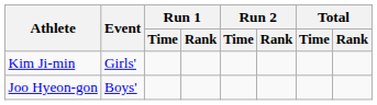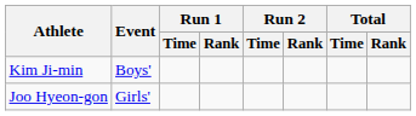 <table class="wikitable" style="font-size:90%">
 <tr>
 <th rowspan="2">Athlete</th>
 <th rowspan="2">Event</th>
 <th colspan="2">Run 1</th>
 <th colspan="2">Run 2</th>
 <th colspan="2">Total</th>
 </tr>
 <tr style="font-size:95%">
 <th>Time</th>
 <th>Rank</th>
 <th>Time</th>
 <th>Rank</th>
 <th>Time</th>
 <th>Rank</th>
 </tr>
 <tr align=center>
 <td align=left><a href='#'>Kim Ji-min</a></td>
-<td align=left><a href='#'>Girls'</a></td>
+<td align=left><a href='#'>Boys'</a></td>
 <td></td>
 <td></td>
 <td></td>
 <td></td>
 <td></td>
 <td></td>
 </tr>
 <tr align=center>
 <td align=left><a href='#'>Joo Hyeon-gon</a></td>
-<td align=left><a href='#'>Boys'</a></td>
+<td align=left><a href='#'>Girls'</a></td>
 <td></td>
 <td></td>
 <td></td>
 <td></td>
 <td></td>
 <td></td>
 </tr>
 </table>
